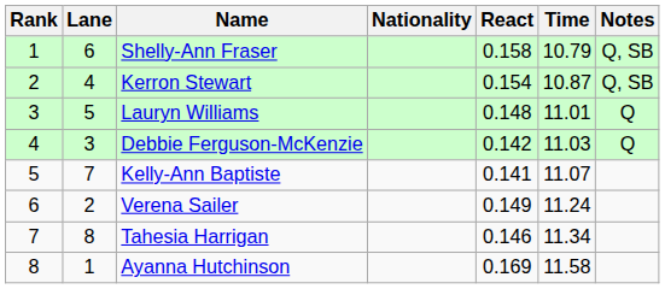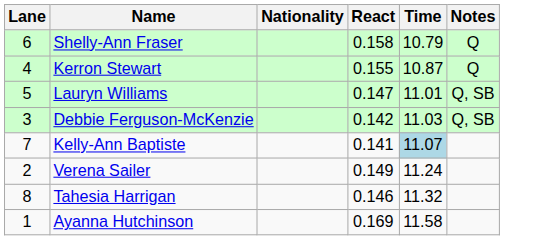 <table class="wikitable sortable" style="text-align:center">
 <tr>
-<th>Rank</th>
 <th>Lane</th>
 <th>Name</th>
 <th>Nationality</th>
 <th>React</th>
 <th>Time</th>
 <th>Notes</th>
 </tr>
 <tr bgcolor=ccffcc>
-<td>1</td>
 <td>6</td>
 <td align="left"><a href='#'>Shelly-Ann Fraser</a></td>
 <td align=left></td>
 <td>0.158</td>
 <td>10.79</td>
-<td>Q, SB</td>
-</tr>
-<tr bgcolor=ccffcc>
-<td>2</td>
-<td>4</td>
-<td align="left"><a href='#'>Kerron Stewart</a></td>
-<td align=left></td>
-<td>0.154</td>
-<td>10.87</td>
-<td>Q, SB</td>
-</tr>
-<tr bgcolor=ccffcc>
-<td>3</td>
-<td>5</td>
-<td align="left"><a href='#'>Lauryn Williams</a></td>
-<td align=left></td>
-<td>0.148</td>
-<td>11.01</td>
 <td>Q</td>
 </tr>
 <tr bgcolor=ccffcc>
 <td>4</td>
+<td align="left"><a href='#'>Kerron Stewart</a></td>
+<td align=left></td>
+<td>0.155</td>
+<td>10.87</td>
+<td>Q</td>
+</tr>
+<tr bgcolor=ccffcc>
+<td>5</td>
+<td align="left"><a href='#'>Lauryn Williams</a></td>
+<td align=left></td>
+<td>0.147</td>
+<td>11.01</td>
+<td>Q, SB</td>
+</tr>
+<tr bgcolor=ccffcc>
 <td>3</td>
 <td align="left"><a href='#'>Debbie Ferguson-McKenzie</a></td>
 <td align=left></td>
 <td>0.142</td>
 <td>11.03</td>
-<td>Q</td>
+<td>Q, SB</td>
 </tr>
 <tr>
-<td>5</td>
 <td>7</td>
 <td align="left"><a href='#'>Kelly-Ann Baptiste</a></td>
 <td align=left></td>
 <td>0.141</td>
-<td>11.07</td>
+<td style="background: lightblue;">11.07</td>
 <td></td>
 </tr>
 <tr>
-<td>6</td>
 <td>2</td>
 <td align="left"><a href='#'>Verena Sailer</a></td>
 <td align=left></td>
 <td>0.149</td>
 <td>11.24</td>
 <td></td>
 </tr>
 <tr>
-<td>7</td>
 <td>8</td>
 <td align="left"><a href='#'>Tahesia Harrigan</a></td>
 <td align=left></td>
 <td>0.146</td>
-<td>11.34</td>
+<td>11.32</td>
 <td></td>
 </tr>
 <tr>
-<td>8</td>
 <td>1</td>
 <td align="left"><a href='#'>Ayanna Hutchinson</a></td>
 <td align=left></td>
 <td>0.169</td>
 <td>11.58</td>
 <td></td>
 </tr>
 </table>
